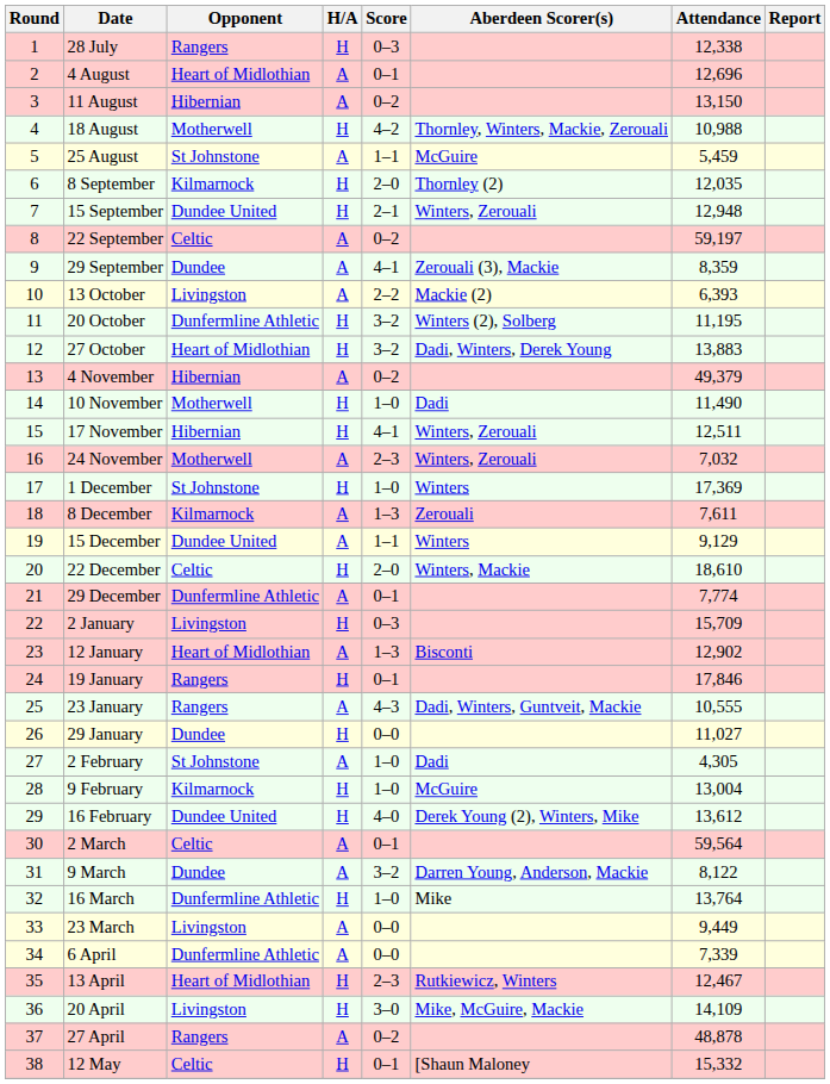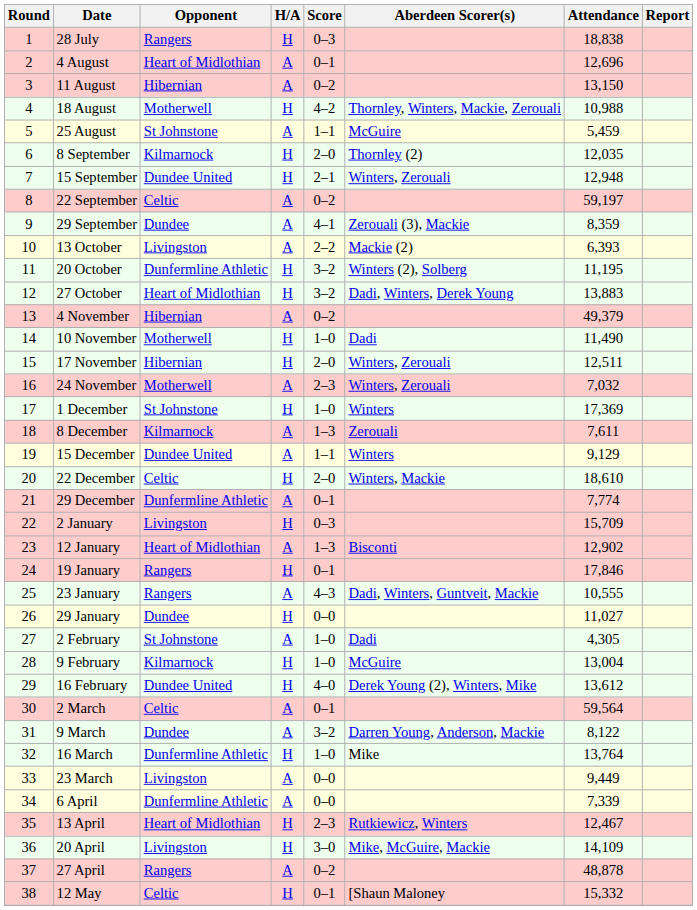 <table class="wikitable" style="text-align:center">
 <tr>
 <th>Round</th>
 <th>Date</th>
 <th>Opponent</th>
 <th>H/A</th>
 <th>Score</th>
 <th>Aberdeen Scorer(s)</th>
 <th>Attendance</th>
 <th>Report</th>
 </tr>
 <tr bgcolor=#FFCCCC>
 <td>1</td>
 <td align=left>28 July</td>
 <td align=left><a href='#'>Rangers</a></td>
 <td><a href='#'>H</a></td>
 <td>0–3</td>
 <td align=left></td>
-<td>12,338</td>
+<td>18,838</td>
 <td></td>
 </tr>
 <tr bgcolor=#FFCCCC>
 <td>2</td>
 <td align=left>4 August</td>
 <td align=left><a href='#'>Heart of Midlothian</a></td>
 <td><a href='#'>A</a></td>
 <td>0–1</td>
 <td align=left></td>
 <td>12,696</td>
 <td></td>
 </tr>
 <tr bgcolor=#FFCCCC>
 <td>3</td>
 <td align=left>11 August</td>
 <td align=left><a href='#'>Hibernian</a></td>
 <td><a href='#'>A</a></td>
 <td>0–2</td>
 <td align=left></td>
 <td>13,150</td>
 <td></td>
 </tr>
 <tr bgcolor=#EEFFEE>
 <td>4</td>
 <td align=left>18 August</td>
 <td align=left><a href='#'>Motherwell</a></td>
 <td><a href='#'>H</a></td>
 <td>4–2</td>
 <td align=left><a href='#'>Thornley</a>, <a href='#'>Winters</a>, <a href='#'>Mackie</a>, <a href='#'>Zerouali</a></td>
 <td>10,988</td>
 <td></td>
 </tr>
 <tr bgcolor=#FFFFDD>
 <td>5</td>
 <td align=left>25 August</td>
 <td align=left><a href='#'>St Johnstone</a></td>
 <td><a href='#'>A</a></td>
 <td>1–1</td>
 <td align=left><a href='#'>McGuire</a></td>
 <td>5,459</td>
 <td></td>
 </tr>
 <tr bgcolor=#EEFFEE>
 <td>6</td>
 <td align=left>8 September</td>
 <td align=left><a href='#'>Kilmarnock</a></td>
 <td><a href='#'>H</a></td>
 <td>2–0</td>
 <td align=left><a href='#'>Thornley</a> (2)</td>
 <td>12,035</td>
 <td></td>
 </tr>
 <tr bgcolor=#EEFFEE>
 <td>7</td>
 <td align=left>15 September</td>
 <td align=left><a href='#'>Dundee United</a></td>
 <td><a href='#'>H</a></td>
 <td>2–1</td>
 <td align=left><a href='#'>Winters</a>, <a href='#'>Zerouali</a></td>
 <td>12,948</td>
 <td></td>
 </tr>
 <tr bgcolor=#FFCCCC>
 <td>8</td>
 <td align=left>22 September</td>
 <td align=left><a href='#'>Celtic</a></td>
 <td><a href='#'>A</a></td>
 <td>0–2</td>
 <td align=left></td>
 <td>59,197</td>
 <td></td>
 </tr>
 <tr bgcolor=#EEFFEE>
 <td>9</td>
 <td align=left>29 September</td>
 <td align=left><a href='#'>Dundee</a></td>
 <td><a href='#'>A</a></td>
 <td>4–1</td>
 <td align=left><a href='#'>Zerouali</a> (3), <a href='#'>Mackie</a></td>
 <td>8,359</td>
 <td></td>
 </tr>
 <tr bgcolor=#FFFFDD>
 <td>10</td>
 <td align=left>13 October</td>
 <td align=left><a href='#'>Livingston</a></td>
 <td><a href='#'>A</a></td>
 <td>2–2</td>
 <td align=left><a href='#'>Mackie</a> (2)</td>
 <td>6,393</td>
 <td></td>
 </tr>
 <tr bgcolor=#EEFFEE>
 <td>11</td>
 <td align=left>20 October</td>
 <td align=left><a href='#'>Dunfermline Athletic</a></td>
 <td><a href='#'>H</a></td>
 <td>3–2</td>
 <td align=left><a href='#'>Winters</a> (2), <a href='#'>Solberg</a></td>
 <td>11,195</td>
 <td></td>
 </tr>
 <tr bgcolor=#EEFFEE>
 <td>12</td>
 <td align=left>27 October</td>
 <td align=left><a href='#'>Heart of Midlothian</a></td>
 <td><a href='#'>H</a></td>
 <td>3–2</td>
 <td align=left><a href='#'>Dadi</a>, <a href='#'>Winters</a>, <a href='#'>Derek Young</a></td>
 <td>13,883</td>
 <td></td>
 </tr>
 <tr bgcolor=#FFCCCC>
 <td>13</td>
 <td align=left>4 November</td>
 <td align=left><a href='#'>Hibernian</a></td>
 <td><a href='#'>A</a></td>
 <td>0–2</td>
 <td align=left></td>
 <td>49,379</td>
 <td></td>
 </tr>
 <tr bgcolor=#EEFFEE>
 <td>14</td>
 <td align=left>10 November</td>
 <td align=left><a href='#'>Motherwell</a></td>
 <td><a href='#'>H</a></td>
 <td>1–0</td>
 <td align=left><a href='#'>Dadi</a></td>
 <td>11,490</td>
 <td></td>
 </tr>
 <tr bgcolor=#EEFFEE>
 <td>15</td>
 <td align=left>17 November</td>
 <td align=left><a href='#'>Hibernian</a></td>
 <td><a href='#'>H</a></td>
-<td>4–1</td>
+<td>2–0</td>
 <td align=left><a href='#'>Winters</a>, <a href='#'>Zerouali</a></td>
 <td>12,511</td>
 <td></td>
 </tr>
 <tr bgcolor=#FFCCCC>
 <td>16</td>
 <td align=left>24 November</td>
 <td align=left><a href='#'>Motherwell</a></td>
 <td><a href='#'>A</a></td>
 <td>2–3</td>
 <td align=left><a href='#'>Winters</a>, <a href='#'>Zerouali</a></td>
 <td>7,032</td>
 <td></td>
 </tr>
 <tr bgcolor=#EEFFEE>
 <td>17</td>
 <td align=left>1 December</td>
 <td align=left><a href='#'>St Johnstone</a></td>
 <td><a href='#'>H</a></td>
 <td>1–0</td>
 <td align=left><a href='#'>Winters</a></td>
 <td>17,369</td>
 <td></td>
 </tr>
 <tr bgcolor=#FFCCCC>
 <td>18</td>
 <td align=left>8 December</td>
 <td align=left><a href='#'>Kilmarnock</a></td>
 <td><a href='#'>A</a></td>
 <td>1–3</td>
 <td align=left><a href='#'>Zerouali</a></td>
 <td>7,611</td>
 <td></td>
 </tr>
 <tr bgcolor=#FFFFDD>
 <td>19</td>
 <td align=left>15 December</td>
 <td align=left><a href='#'>Dundee United</a></td>
 <td><a href='#'>A</a></td>
 <td>1–1</td>
 <td align=left><a href='#'>Winters</a></td>
 <td>9,129</td>
 <td></td>
 </tr>
 <tr bgcolor=#EEFFEE>
 <td>20</td>
 <td align=left>22 December</td>
 <td align=left><a href='#'>Celtic</a></td>
 <td><a href='#'>H</a></td>
 <td>2–0</td>
 <td align=left><a href='#'>Winters</a>, <a href='#'>Mackie</a></td>
 <td>18,610</td>
 <td></td>
 </tr>
 <tr bgcolor=#FFCCCC>
 <td>21</td>
 <td align=left>29 December</td>
 <td align=left><a href='#'>Dunfermline Athletic</a></td>
 <td><a href='#'>A</a></td>
 <td>0–1</td>
 <td align=left></td>
 <td>7,774</td>
 <td></td>
 </tr>
 <tr bgcolor=#FFCCCC>
 <td>22</td>
 <td align=left>2 January</td>
 <td align=left><a href='#'>Livingston</a></td>
 <td><a href='#'>H</a></td>
 <td>0–3</td>
 <td align=left></td>
 <td>15,709</td>
 <td></td>
 </tr>
 <tr bgcolor=#FFCCCC>
 <td>23</td>
 <td align=left>12 January</td>
 <td align=left><a href='#'>Heart of Midlothian</a></td>
 <td><a href='#'>A</a></td>
 <td>1–3</td>
 <td align=left><a href='#'>Bisconti</a></td>
 <td>12,902</td>
 <td></td>
 </tr>
 <tr bgcolor=#FFCCCC>
 <td>24</td>
 <td align=left>19 January</td>
 <td align=left><a href='#'>Rangers</a></td>
 <td><a href='#'>H</a></td>
 <td>0–1</td>
 <td align=left></td>
 <td>17,846</td>
 <td></td>
 </tr>
 <tr bgcolor=#EEFFEE>
 <td>25</td>
 <td align=left>23 January</td>
 <td align=left><a href='#'>Rangers</a></td>
 <td><a href='#'>A</a></td>
 <td>4–3</td>
 <td align=left><a href='#'>Dadi</a>, <a href='#'>Winters</a>, <a href='#'>Guntveit</a>, <a href='#'>Mackie</a></td>
 <td>10,555</td>
 <td></td>
 </tr>
 <tr bgcolor=#FFFFDD>
 <td>26</td>
 <td align=left>29 January</td>
 <td align=left><a href='#'>Dundee</a></td>
 <td><a href='#'>H</a></td>
 <td>0–0</td>
 <td align=left></td>
 <td>11,027</td>
 <td></td>
 </tr>
 <tr bgcolor=#EEFFEE>
 <td>27</td>
 <td align=left>2 February</td>
 <td align=left><a href='#'>St Johnstone</a></td>
 <td><a href='#'>A</a></td>
 <td>1–0</td>
 <td align=left><a href='#'>Dadi</a></td>
 <td>4,305</td>
 <td></td>
 </tr>
 <tr bgcolor=#EEFFEE>
 <td>28</td>
 <td align=left>9 February</td>
 <td align=left><a href='#'>Kilmarnock</a></td>
 <td><a href='#'>H</a></td>
 <td>1–0</td>
 <td align=left><a href='#'>McGuire</a></td>
 <td>13,004</td>
 <td></td>
 </tr>
 <tr bgcolor=#EEFFEE>
 <td>29</td>
 <td align=left>16 February</td>
 <td align=left><a href='#'>Dundee United</a></td>
 <td><a href='#'>H</a></td>
 <td>4–0</td>
 <td align=left><a href='#'>Derek Young</a> (2), <a href='#'>Winters</a>, <a href='#'>Mike</a></td>
 <td>13,612</td>
 <td></td>
 </tr>
 <tr bgcolor=#FFCCCC>
 <td>30</td>
 <td align=left>2 March</td>
 <td align=left><a href='#'>Celtic</a></td>
 <td><a href='#'>A</a></td>
 <td>0–1</td>
 <td align=left></td>
 <td>59,564</td>
 <td></td>
 </tr>
 <tr bgcolor=#EEFFEE>
 <td>31</td>
 <td align=left>9 March</td>
 <td align=left><a href='#'>Dundee</a></td>
 <td><a href='#'>A</a></td>
 <td>3–2</td>
 <td align=left><a href='#'>Darren Young</a>, <a href='#'>Anderson</a>, <a href='#'>Mackie</a></td>
 <td>8,122</td>
 <td></td>
 </tr>
 <tr bgcolor=#EEFFEE>
 <td>32</td>
 <td align=left>16 March</td>
 <td align=left><a href='#'>Dunfermline Athletic</a></td>
 <td><a href='#'>H</a></td>
 <td>1–0</td>
 <td align=left>Mike</td>
 <td>13,764</td>
 <td></td>
 </tr>
 <tr bgcolor=#FFFFDD>
 <td>33</td>
 <td align=left>23 March</td>
 <td align=left><a href='#'>Livingston</a></td>
 <td><a href='#'>A</a></td>
 <td>0–0</td>
 <td align=left></td>
 <td>9,449</td>
 <td></td>
 </tr>
 <tr bgcolor=#FFFFDD>
 <td>34</td>
 <td align=left>6 April</td>
 <td align=left><a href='#'>Dunfermline Athletic</a></td>
 <td><a href='#'>A</a></td>
 <td>0–0</td>
 <td align=left></td>
 <td>7,339</td>
 <td></td>
 </tr>
 <tr bgcolor=#FFCCCC>
 <td>35</td>
 <td align=left>13 April</td>
 <td align=left><a href='#'>Heart of Midlothian</a></td>
 <td><a href='#'>H</a></td>
 <td>2–3</td>
 <td align=left><a href='#'>Rutkiewicz</a>, <a href='#'>Winters</a></td>
 <td>12,467</td>
 <td></td>
 </tr>
 <tr bgcolor=#EEFFEE>
 <td>36</td>
 <td align=left>20 April</td>
 <td align=left><a href='#'>Livingston</a></td>
 <td><a href='#'>H</a></td>
 <td>3–0</td>
 <td align=left><a href='#'>Mike</a>, <a href='#'>McGuire</a>, <a href='#'>Mackie</a></td>
 <td>14,109</td>
 <td></td>
 </tr>
 <tr bgcolor=#FFCCCC>
 <td>37</td>
 <td align=left>27 April</td>
 <td align=left><a href='#'>Rangers</a></td>
 <td><a href='#'>A</a></td>
 <td>0–2</td>
 <td align=left></td>
 <td>48,878</td>
 <td></td>
 </tr>
 <tr bgcolor=#FFCCCC>
 <td>38</td>
 <td align=left>12 May</td>
 <td align=left><a href='#'>Celtic</a></td>
 <td><a href='#'>H</a></td>
 <td>0–1</td>
 <td align=left>[Shaun Maloney</td>
 <td>15,332</td>
 <td></td>
 </tr>
 <tr>
 </tr>
 </table>
